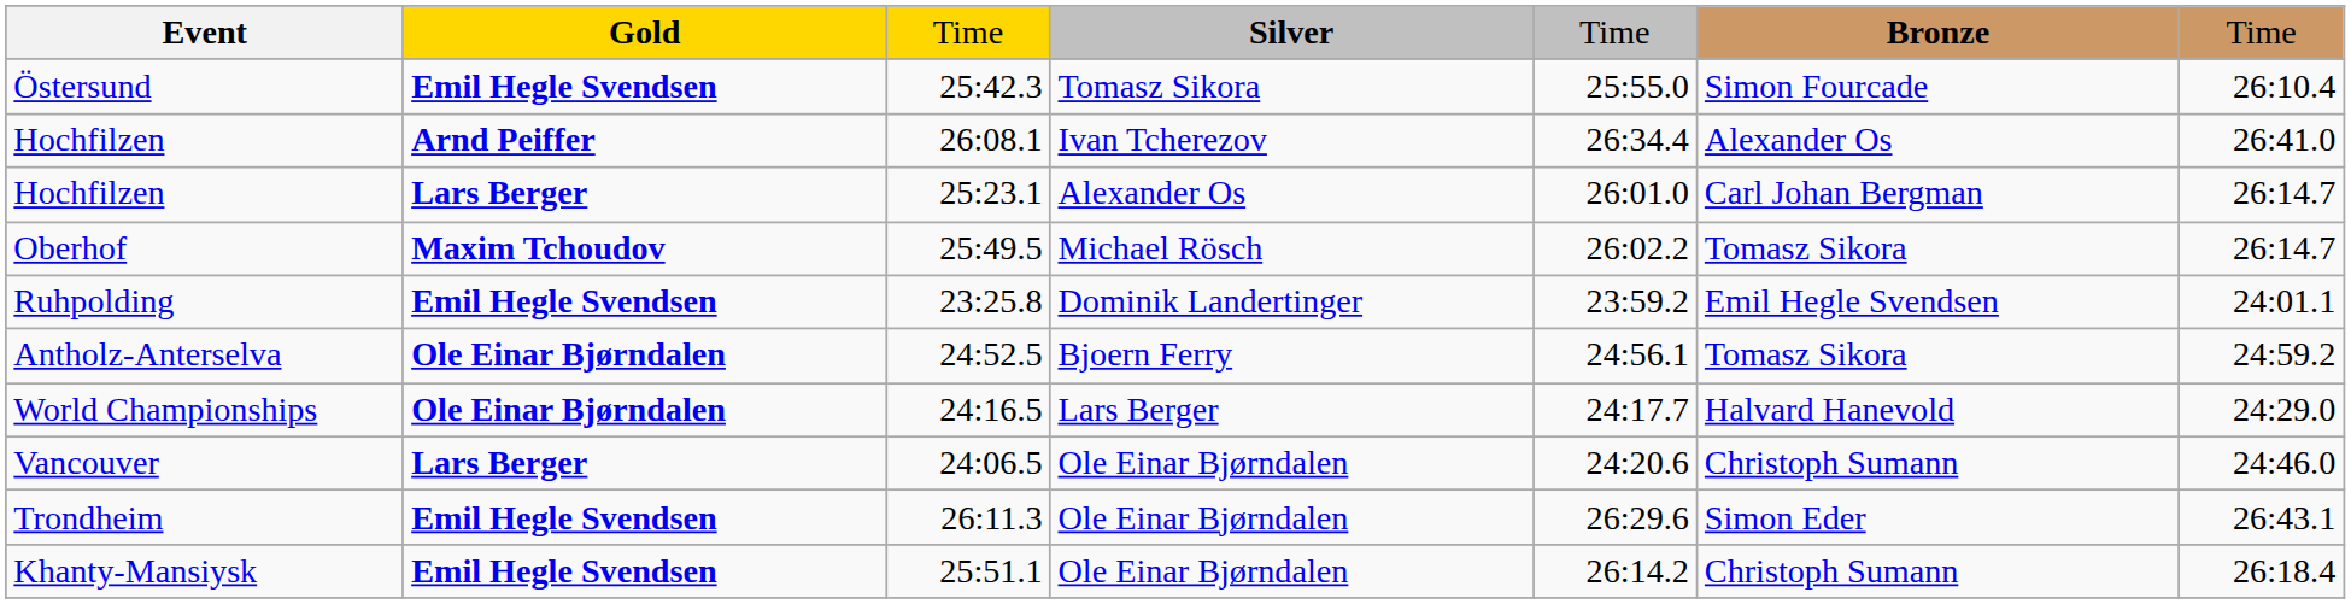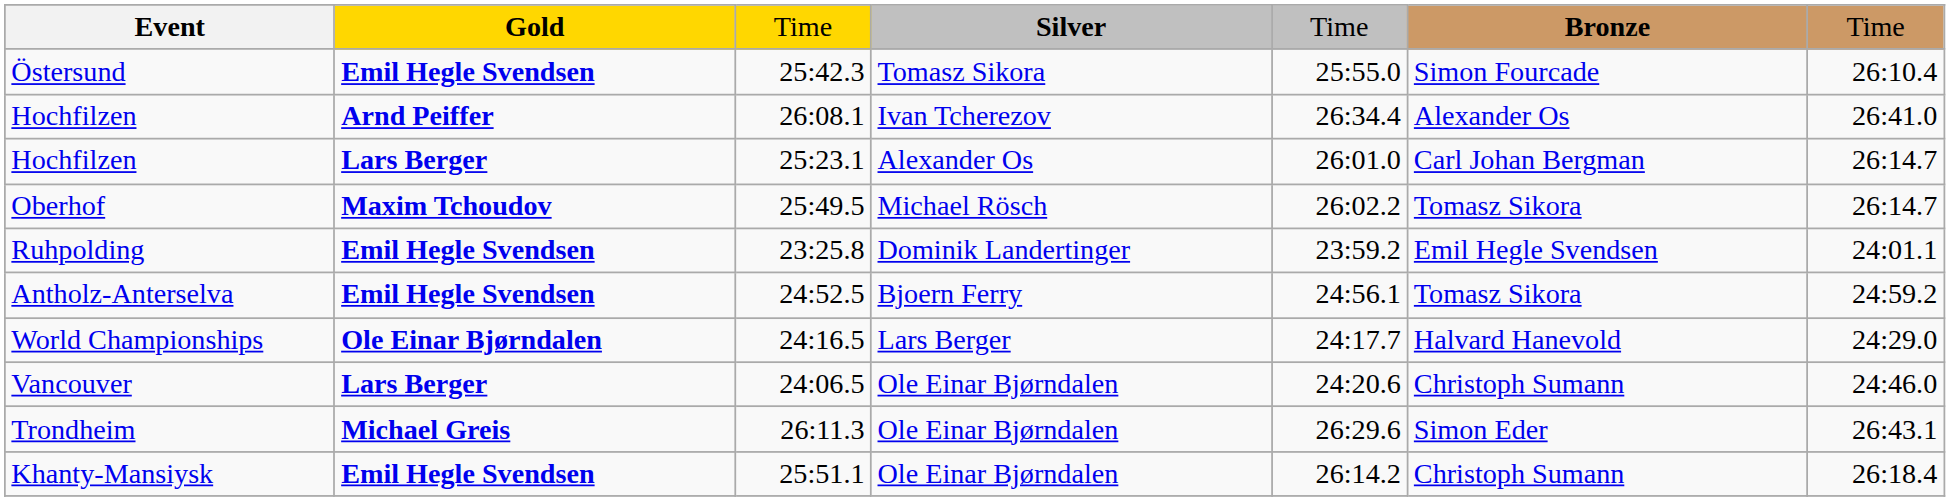 <table class="wikitable">
 <tr>
 <th width="180">Event</th>
 <th width="220" style="background:gold">Gold</th>
 <th width="70" style="background:gold;font-weight:normal">Time</th>
 <th width="220" style="background:silver">Silver</th>
 <th width="70" style="background:silver;font-weight:normal">Time</th>
 <th width="220" style="background:#CC9966">Bronze</th>
 <th width="70" style="background:#CC9966;font-weight:normal">Time</th>
 </tr>
 <tr>
 <td><a href='#'>Östersund</a><br></td>
 <td><strong><a href='#'>Emil Hegle Svendsen</a></strong><br></td>
 <td align="right">25:42.3 <br> </td>
 <td><a href='#'>Tomasz Sikora</a><br></td>
 <td align="right">25:55.0 <br> </td>
 <td><a href='#'>Simon Fourcade</a><br></td>
 <td align="right">26:10.4 <br> </td>
 </tr>
 <tr>
 <td><a href='#'>Hochfilzen</a><br></td>
 <td><strong><a href='#'>Arnd Peiffer</a></strong><br></td>
 <td align="right">26:08.1 <br> </td>
 <td><a href='#'>Ivan Tcherezov</a><br></td>
 <td align="right">26:34.4 <br> </td>
 <td><a href='#'>Alexander Os</a><br></td>
 <td align="right">26:41.0 <br> </td>
 </tr>
 <tr>
 <td><a href='#'>Hochfilzen</a><br></td>
 <td><strong><a href='#'>Lars Berger</a></strong><br></td>
 <td align="right">25:23.1 <br> </td>
 <td><a href='#'>Alexander Os</a><br></td>
 <td align="right">26:01.0 <br> </td>
 <td><a href='#'>Carl Johan Bergman</a><br></td>
 <td align="right">26:14.7 <br> </td>
 </tr>
 <tr>
 <td><a href='#'>Oberhof</a><br></td>
 <td><strong><a href='#'>Maxim Tchoudov</a></strong><br></td>
 <td align="right">25:49.5 <br> </td>
 <td><a href='#'>Michael Rösch</a><br></td>
 <td align="right">26:02.2 <br> </td>
 <td><a href='#'>Tomasz Sikora</a><br></td>
 <td align="right">26:14.7 <br> </td>
 </tr>
 <tr>
 <td><a href='#'>Ruhpolding</a><br></td>
 <td><strong><a href='#'>Emil Hegle Svendsen</a></strong><br></td>
 <td align="right">23:25.8 <br> </td>
 <td><a href='#'>Dominik Landertinger</a><br></td>
 <td align="right">23:59.2 <br> </td>
 <td><a href='#'>Emil Hegle Svendsen</a><br></td>
 <td align="right">24:01.1 <br> </td>
 </tr>
 <tr>
 <td><a href='#'>Antholz-Anterselva</a><br></td>
-<td><strong><a href='#'>Ole Einar Bjørndalen</a></strong><br></td>
+<td><strong><a href='#'>Emil Hegle Svendsen</a></strong><br></td>
 <td align="right">24:52.5 <br> </td>
 <td><a href='#'>Bjoern Ferry</a><br></td>
 <td align="right">24:56.1 <br> </td>
 <td><a href='#'>Tomasz Sikora</a><br></td>
 <td align="right">24:59.2 <br> </td>
 </tr>
 <tr>
 <td><a href='#'>World Championships</a><br></td>
 <td><strong><a href='#'>Ole Einar Bjørndalen</a></strong><br></td>
 <td align="right">24:16.5 <br> </td>
 <td><a href='#'>Lars Berger</a><br></td>
 <td align="right">24:17.7 <br> </td>
 <td><a href='#'>Halvard Hanevold</a><br></td>
 <td align="right">24:29.0 <br> </td>
 </tr>
 <tr>
 <td><a href='#'>Vancouver</a><br></td>
 <td><strong><a href='#'>Lars Berger</a></strong><br></td>
 <td align="right">24:06.5 <br> </td>
 <td><a href='#'>Ole Einar Bjørndalen</a><br></td>
 <td align="right">24:20.6 <br> </td>
 <td><a href='#'>Christoph Sumann</a><br></td>
 <td align="right">24:46.0 <br> </td>
 </tr>
 <tr>
 <td><a href='#'>Trondheim</a><br></td>
-<td><strong><a href='#'>Emil Hegle Svendsen</a></strong><br></td>
+<td><strong><a href='#'>Michael Greis</a></strong><br></td>
 <td align="right">26:11.3 <br> </td>
 <td><a href='#'>Ole Einar Bjørndalen</a><br></td>
 <td align="right">26:29.6 <br> </td>
 <td><a href='#'>Simon Eder</a><br></td>
 <td align="right">26:43.1 <br> </td>
 </tr>
 <tr>
 <td><a href='#'>Khanty-Mansiysk</a><br></td>
 <td><strong><a href='#'>Emil Hegle Svendsen</a></strong><br></td>
 <td align="right">25:51.1 <br> </td>
 <td><a href='#'>Ole Einar Bjørndalen</a><br></td>
 <td align="right">26:14.2 <br> </td>
 <td><a href='#'>Christoph Sumann</a><br></td>
 <td align="right">26:18.4 <br> </td>
 </tr>
 </table>
